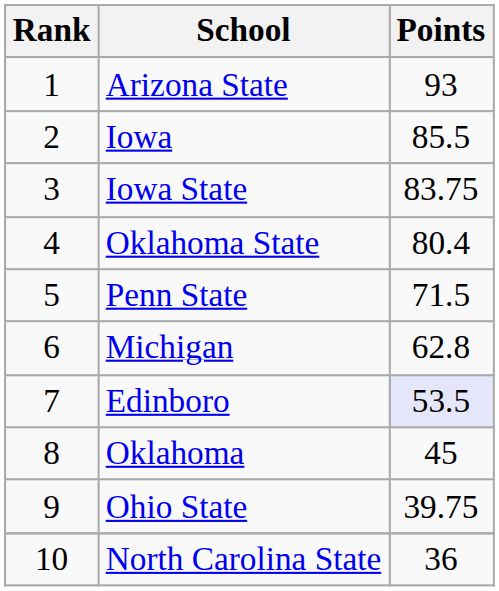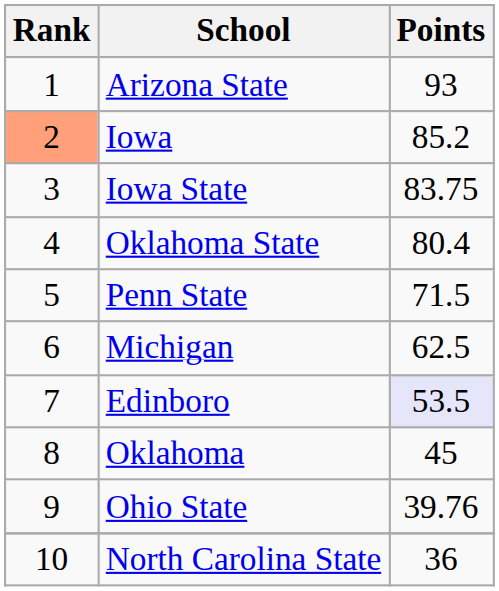 <table class="wikitable" style="text-align:center">
 <tr>
 <th>Rank</th>
 <th>School</th>
 <th>Points</th>
 </tr>
 <tr>
 <td>1</td>
 <td align=left><a href='#'>Arizona State</a></td>
 <td>93</td>
 </tr>
 <tr>
-<td>2</td>
+<td style="background: lightsalmon;">2</td>
 <td align=left><a href='#'>Iowa</a></td>
-<td>85.5</td>
+<td>85.2</td>
 </tr>
 <tr>
 <td>3</td>
 <td align=left><a href='#'>Iowa State</a></td>
 <td>83.75</td>
 </tr>
 <tr>
 <td>4</td>
 <td align=left><a href='#'>Oklahoma State</a></td>
 <td>80.4</td>
 </tr>
 <tr>
 <td>5</td>
 <td align=left><a href='#'>Penn State</a></td>
 <td>71.5</td>
 </tr>
 <tr>
 <td>6</td>
 <td align=left><a href='#'>Michigan</a></td>
-<td>62.8</td>
+<td>62.5</td>
 </tr>
 <tr>
 <td>7</td>
 <td align=left><a href='#'>Edinboro</a></td>
 <td style="background: lavender;">53.5</td>
 </tr>
 <tr>
 <td>8</td>
 <td align=left><a href='#'>Oklahoma</a></td>
 <td>45</td>
 </tr>
 <tr>
 <td>9</td>
 <td align=left><a href='#'>Ohio State</a></td>
-<td>39.75</td>
+<td>39.76</td>
 </tr>
 <tr>
 </tr>
 <tr>
 <td>10</td>
 <td align=left><a href='#'>North Carolina State</a></td>
 <td>36</td>
 </tr>
 </table>
